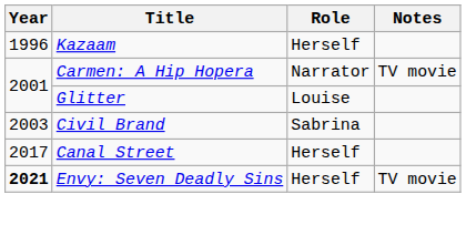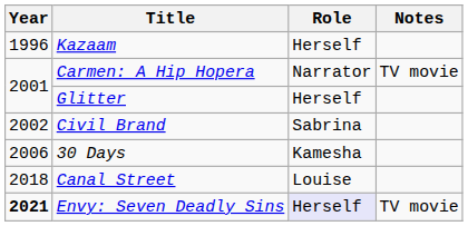 <table class="wikitable plainrowheaders sortable" style="margin-right: 0;">
 <tr>
 <th>Year</th>
 <th>Title</th>
 <th>Role</th>
 <th>Notes</th>
 </tr>
 <tr>
 <td>1996</td>
 <td><em><a href='#'>Kazaam</a></em></td>
 <td>Herself</td>
 <td></td>
 </tr>
 <tr>
 <td rowspan=2>2001</td>
 <td><em><a href='#'>Carmen: A Hip Hopera</a></em></td>
 <td>Narrator</td>
 <td>TV movie</td>
 </tr>
 <tr>
 <td><em><a href='#'>Glitter</a></em></td>
-<td>Louise</td>
+<td>Herself</td>
 <td></td>
 </tr>
 <tr>
-<td>2003</td>
+<td>2002</td>
 <td><em><a href='#'>Civil Brand</a></em></td>
 <td>Sabrina</td>
 <td></td>
 </tr>
 <tr>
-<td>2017</td>
+<td>2006</td>
+<td><em>30 Days</em></td>
+<td>Kamesha</td>
+<td></td>
+</tr>
+<tr>
+<td>2018</td>
 <td><em><a href='#'>Canal Street</a></em></td>
-<td>Herself</td>
+<td>Louise</td>
 <td></td>
 </tr>
 <tr>
 <td><strong>2021</strong></td>
 <td><em><a href='#'>Envy: Seven Deadly Sins</a></em></td>
-<td>Herself</td>
+<td style="background: lavender;">Herself</td>
 <td>TV movie</td>
 </tr>
 </table>
